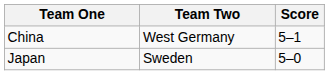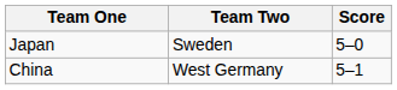 <table class="wikitable">
 <tr>
 <th width=150>Team One</th>
 <th width=150>Team Two</th>
 <th width=50>Score</th>
 </tr>
 <tr>
+<td>Japan</td>
+<td>Sweden</td>
+<td>5–0</td>
+</tr>
+<tr>
 <td>China</td>
 <td>West Germany</td>
 <td>5–1</td>
 </tr>
-<tr>
-<td>Japan</td>
-<td>Sweden</td>
-<td>5–0</td>
-</tr>
 </table>
